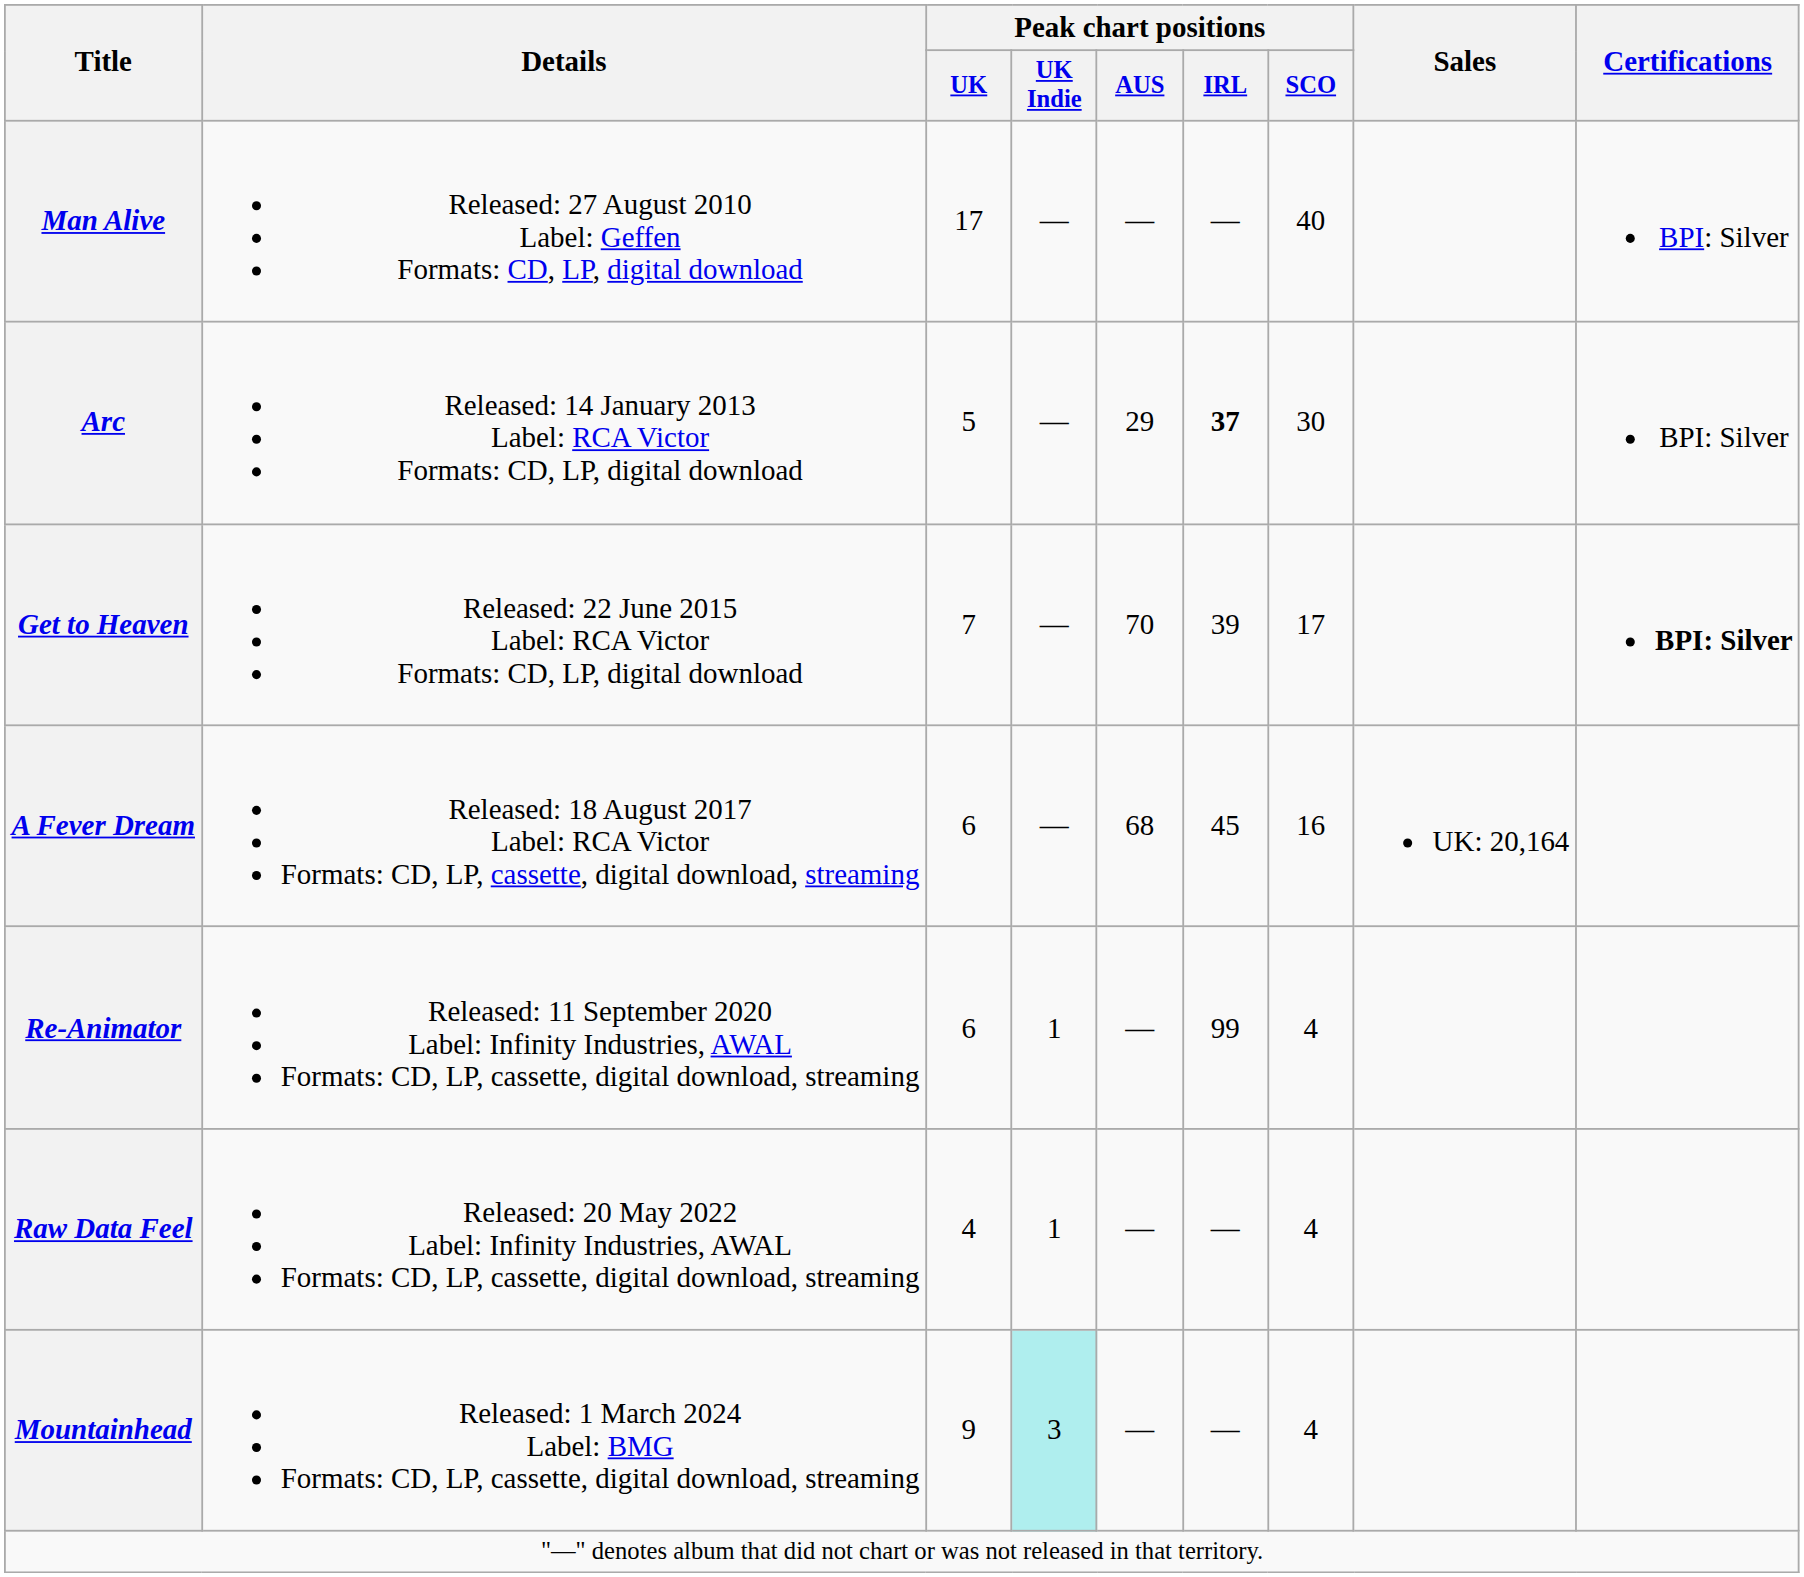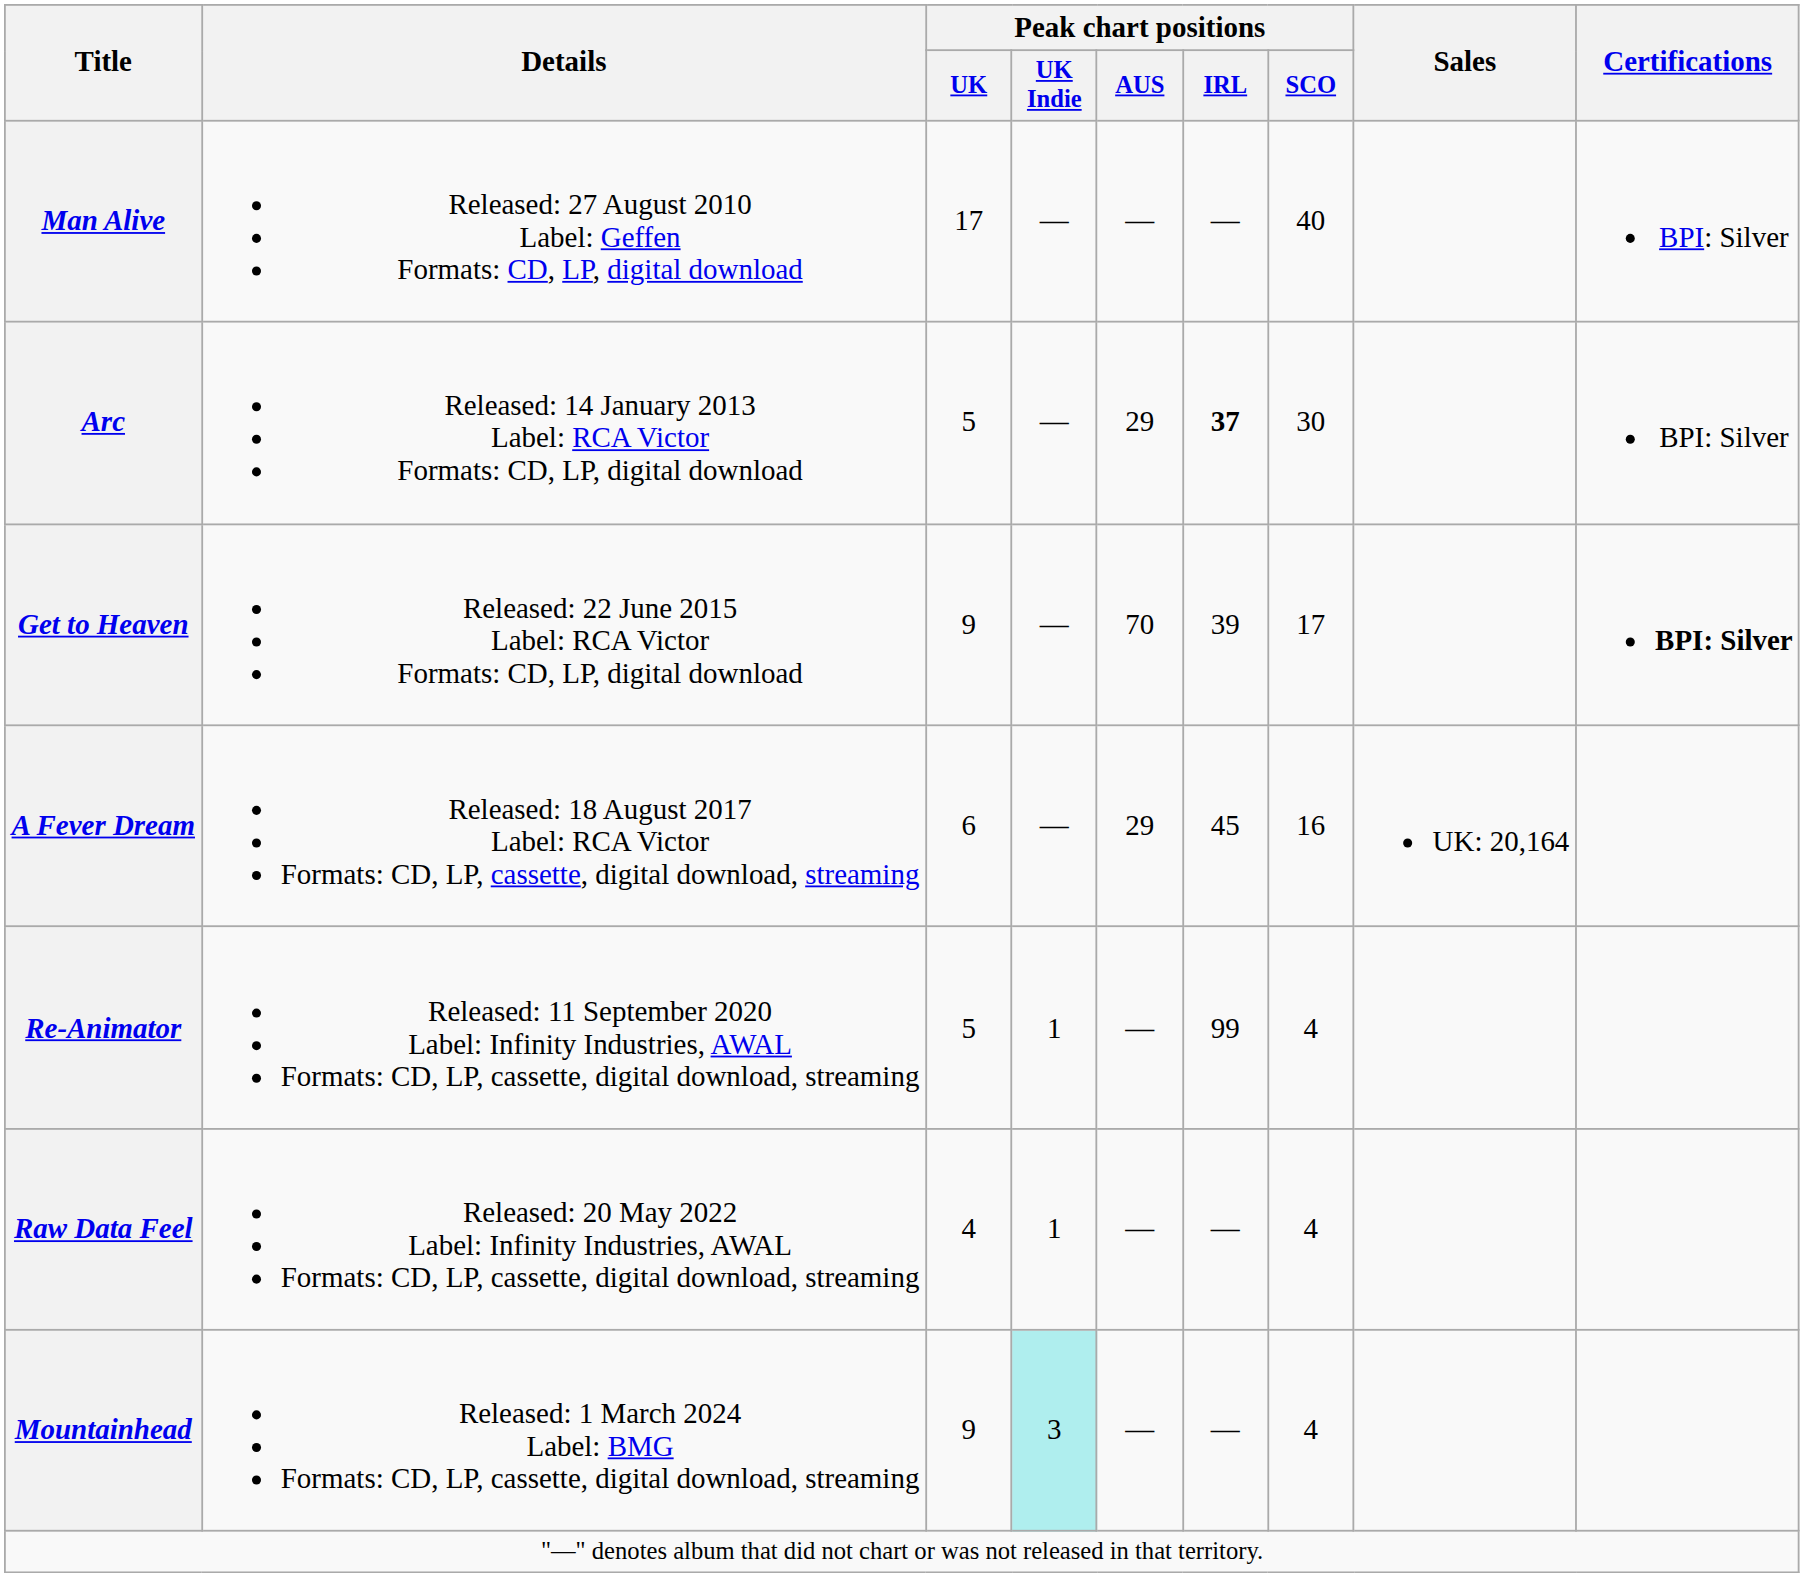 <table class="wikitable plainrowheaders" style="text-align:center;">
 <tr>
 <th scope="col" rowspan="2">Title</th>
 <th scope="col" rowspan="2">Details</th>
 <th scope="col" colspan="5">Peak chart positions</th>
 <th scope="col" rowspan="2">Sales</th>
 <th scope="col" rowspan="2"><a href='#'>Certifications</a></th>
 </tr>
 <tr>
 <th scope="col" style="width:3em;font-size:85%;"><a href='#'>UK</a><br></th>
 <th scope="col" style="width:3em;font-size:85%;"><a href='#'>UK<br>Indie</a><br></th>
 <th scope="col" style="width:3em;font-size:85%;"><a href='#'>AUS</a><br></th>
 <th scope="col" style="width:3em;font-size:85%;"><a href='#'>IRL</a><br></th>
 <th scope="col" style="width:3em;font-size:85%;"><a href='#'>SCO</a><br></th>
 </tr>
 <tr>
 <th scope="row"><em><a href='#'>Man Alive</a></em></th>
 <td><br><ul><li>Released: 27 August 2010</li><li>Label: <a href='#'>Geffen</a></li><li>Formats: <a href='#'>CD</a>, <a href='#'>LP</a>, <a href='#'>digital download</a></li></ul></td>
 <td>17</td>
 <td>—</td>
 <td>—</td>
 <td>—</td>
 <td>40</td>
 <td></td>
 <td><br><ul><li><a href='#'>BPI</a>: Silver</li></ul></td>
 </tr>
 <tr>
 <th scope="row"><em><a href='#'>Arc</a></em></th>
 <td><br><ul><li>Released: 14 January 2013</li><li>Label: <a href='#'>RCA Victor</a></li><li>Formats: CD, LP, digital download</li></ul></td>
 <td>5</td>
 <td>—</td>
 <td>29</td>
 <td><strong>37</strong></td>
 <td>30</td>
 <td></td>
 <td><br><ul><li>BPI: Silver</li></ul></td>
 </tr>
 <tr>
 <th scope="row"><em><a href='#'>Get to Heaven</a></em></th>
 <td><br><ul><li>Released: 22 June 2015</li><li>Label: RCA Victor</li><li>Formats: CD, LP, digital download</li></ul></td>
-<td>7</td>
+<td>9</td>
 <td>—</td>
 <td>70</td>
 <td>39</td>
 <td>17</td>
 <td></td>
 <td><strong><br><ul><li>BPI: Silver</li></ul></strong></td>
 </tr>
 <tr>
 <th scope="row"><em><a href='#'>A Fever Dream</a></em></th>
 <td><br><ul><li>Released: 18 August 2017</li><li>Label: RCA Victor</li><li>Formats: CD, LP, <a href='#'>cassette</a>, digital download, <a href='#'>streaming</a></li></ul></td>
 <td>6</td>
 <td>—</td>
-<td>68</td>
+<td>29</td>
 <td>45</td>
 <td>16</td>
 <td><br><ul><li>UK: 20,164</li></ul></td>
 <td></td>
 </tr>
 <tr>
 <th scope="row"><em><a href='#'>Re-Animator</a></em></th>
 <td><br><ul><li>Released: 11 September 2020</li><li>Label: Infinity Industries, <a href='#'>AWAL</a></li><li>Formats: CD, LP, cassette, digital download, streaming</li></ul></td>
-<td>6</td>
+<td>5</td>
 <td>1</td>
 <td>—</td>
 <td>99</td>
 <td>4</td>
 <td></td>
 <td></td>
 </tr>
 <tr>
 <th scope="row"><em><a href='#'>Raw Data Feel</a></em></th>
 <td><br><ul><li>Released: 20 May 2022</li><li>Label: Infinity Industries, AWAL</li><li>Formats: CD, LP, cassette, digital download, streaming</li></ul></td>
 <td>4</td>
 <td>1</td>
 <td>—</td>
 <td>—</td>
 <td>4</td>
 <td></td>
 <td></td>
 </tr>
 <tr>
 <th scope="row"><em><a href='#'>Mountainhead</a></em></th>
 <td><br><ul><li>Released: 1 March 2024</li><li>Label: <a href='#'>BMG</a></li><li>Formats: CD, LP, cassette, digital download, streaming</li></ul></td>
 <td>9</td>
 <td style="background: paleturquoise;">3</td>
 <td>—</td>
 <td>—</td>
 <td>4</td>
 <td></td>
 <td></td>
 </tr>
 <tr>
 <td colspan="9" style="font-size:85%;">"—" denotes album that did not chart or was not released in that territory.</td>
 </tr>
 </table>
